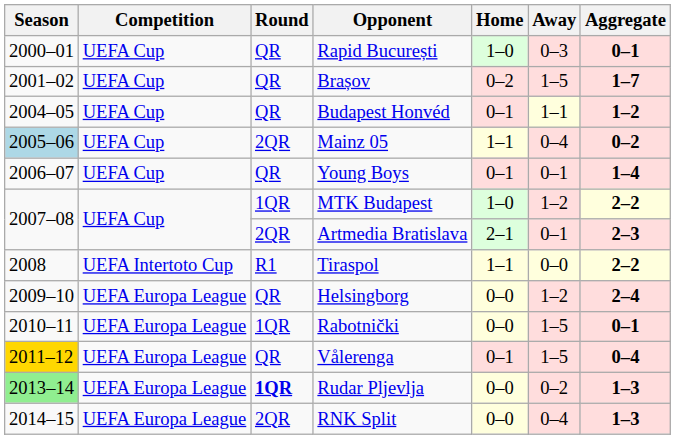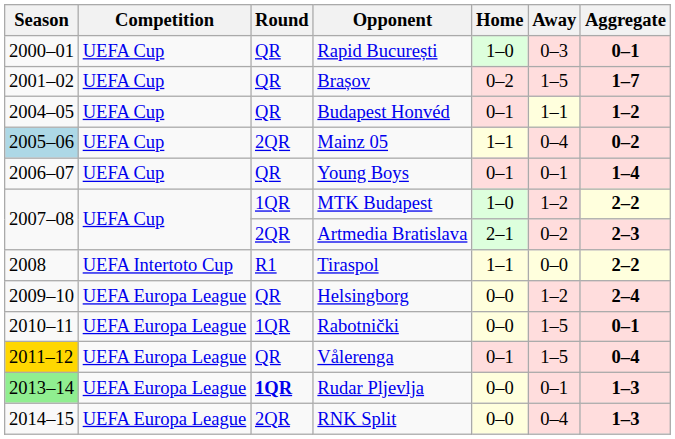 <table class="wikitable mw-collapsible mw-collapsed"  style="font-size:90%; text-align:left;">
 <tr>
 <th>Season</th>
 <th>Competition</th>
 <th>Round</th>
 <th>Opponent</th>
 <th>Home</th>
 <th>Away</th>
 <th>Aggregate</th>
 </tr>
 <tr>
 <td rowspan="1">2000–01</td>
 <td rowspan="1"><a href='#'>UEFA Cup</a></td>
 <td><a href='#'>QR</a></td>
 <td> <a href='#'>Rapid București</a></td>
 <td bgcolor="#ddffdd" style="text-align:center;">1–0</td>
 <td bgcolor="#ffdddd" style="text-align:center;">0–3</td>
 <td bgcolor="#ffdddd" style="text-align:center;"><strong>0–1</strong></td>
 </tr>
 <tr>
 <td rowspan="1">2001–02</td>
 <td rowspan="1"><a href='#'>UEFA Cup</a></td>
 <td><a href='#'>QR</a></td>
 <td> <a href='#'>Brașov</a></td>
 <td bgcolor="#ffdddd" style="text-align:center;">0–2</td>
 <td bgcolor="#ffdddd" style="text-align:center;">1–5</td>
 <td bgcolor="#ffdddd" style="text-align:center;"><strong>1–7</strong></td>
 </tr>
 <tr>
 <td rowspan="1">2004–05</td>
 <td rowspan="1"><a href='#'>UEFA Cup</a></td>
 <td><a href='#'>QR</a></td>
 <td> <a href='#'>Budapest Honvéd</a></td>
 <td bgcolor="#ffdddd" style="text-align:center;">0–1</td>
 <td bgcolor="#ffffdd" style="text-align:center;">1–1</td>
 <td bgcolor="#ffdddd" style="text-align:center;"><strong>1–2</strong></td>
 </tr>
 <tr>
 <td rowspan="1" style="background: lightblue;">2005–06</td>
 <td rowspan="1"><a href='#'>UEFA Cup</a></td>
 <td><a href='#'>2QR</a></td>
 <td> <a href='#'>Mainz 05</a></td>
 <td bgcolor="#ffffdd" style="text-align:center;">1–1</td>
 <td bgcolor="#ffdddd" style="text-align:center;">0–4</td>
 <td bgcolor="#ffdddd" style="text-align:center;"><strong>0–2</strong></td>
 </tr>
 <tr>
 <td rowspan="1">2006–07</td>
 <td rowspan="1"><a href='#'>UEFA Cup</a></td>
 <td><a href='#'>QR</a></td>
 <td> <a href='#'>Young Boys</a></td>
 <td bgcolor="#ffdddd" style="text-align:center;">0–1</td>
 <td bgcolor="#ffdddd" style="text-align:center;">0–1</td>
 <td bgcolor="#ffdddd" style="text-align:center;"><strong>1–4</strong></td>
 </tr>
 <tr>
 <td rowspan="2">2007–08</td>
 <td rowspan="2"><a href='#'>UEFA Cup</a></td>
 <td rowspan="1"><a href='#'>1QR</a></td>
 <td> <a href='#'>MTK Budapest</a></td>
 <td bgcolor="#ddffdd" style="text-align:center;">1–0</td>
 <td bgcolor="#ffdddd" style="text-align:center;">1–2</td>
 <td bgcolor="#ffffdd" style="text-align:center;"><strong>2–2</strong> </td>
 </tr>
 <tr>
 <td rowspan="1"><a href='#'>2QR</a></td>
 <td> <a href='#'>Artmedia Bratislava</a></td>
 <td bgcolor="#ddffdd" style="text-align:center;">2–1</td>
-<td bgcolor="#ffdddd" style="text-align:center;">0–1</td>
+<td bgcolor="#ffdddd" style="text-align:center;">0–2</td>
 <td bgcolor="#ffdddd" style="text-align:center;"><strong>2–3</strong></td>
 </tr>
 <tr>
 <td rowspan="1">2008</td>
 <td rowspan="1"><a href='#'>UEFA Intertoto Cup</a></td>
 <td><a href='#'>R1</a></td>
 <td> <a href='#'>Tiraspol</a></td>
 <td bgcolor="#ffffdd" style="text-align:center;">1–1</td>
 <td bgcolor="#ffffdd" style="text-align:center;">0–0</td>
 <td bgcolor="#ffffdd" style="text-align:center;"><strong>2–2</strong> </td>
 </tr>
 <tr>
 <td rowspan="1">2009–10</td>
 <td rowspan="1"><a href='#'>UEFA Europa League</a></td>
 <td><a href='#'>QR</a></td>
 <td> <a href='#'>Helsingborg</a></td>
 <td bgcolor="#ffffdd" style="text-align:center;">0–0</td>
 <td bgcolor="#ffdddd" style="text-align:center;">1–2</td>
 <td bgcolor="#ffdddd" style="text-align:center;"><strong>2–4</strong></td>
 </tr>
 <tr>
 <td rowspan="1">2010–11</td>
 <td rowspan="1"><a href='#'>UEFA Europa League</a></td>
 <td><a href='#'>1QR</a></td>
 <td> <a href='#'>Rabotnički</a></td>
 <td bgcolor="#ffffdd" style="text-align:center;">0–0</td>
 <td bgcolor="#ffdddd" style="text-align:center;">1–5</td>
 <td bgcolor="#ffdddd" style="text-align:center;"><strong>0–1</strong></td>
 </tr>
 <tr>
 <td rowspan="1" style="background: gold;">2011–12</td>
 <td rowspan="1"><a href='#'>UEFA Europa League</a></td>
 <td><a href='#'>QR</a></td>
 <td> <a href='#'>Vålerenga</a></td>
 <td bgcolor="#ffdddd" style="text-align:center;">0–1</td>
 <td bgcolor="#ffdddd" style="text-align:center;">1–5</td>
 <td bgcolor="#ffdddd" style="text-align:center;"><strong>0–4</strong></td>
 </tr>
 <tr>
 <td rowspan="1" style="background: lightgreen;">2013–14</td>
 <td rowspan="1"><a href='#'>UEFA Europa League</a></td>
 <td><strong><a href='#'>1QR</a></strong></td>
 <td> <a href='#'>Rudar Pljevlja</a></td>
 <td bgcolor="#ffffdd" style="text-align:center;">0–0</td>
-<td bgcolor="#ffdddd" style="text-align:center;">0–2</td>
+<td bgcolor="#ffdddd" style="text-align:center;">0–1</td>
 <td bgcolor="#ffdddd" style="text-align:center;"><strong>1–3</strong></td>
 </tr>
 <tr>
 <td rowspan="1">2014–15</td>
 <td rowspan="1"><a href='#'>UEFA Europa League</a></td>
 <td><a href='#'>2QR</a></td>
 <td> <a href='#'>RNK Split</a></td>
 <td bgcolor="#ffffdd" style="text-align:center;">0–0</td>
 <td bgcolor="#ffdddd" style="text-align:center;">0–4</td>
 <td bgcolor="#ffdddd" style="text-align:center;"><strong>1–3</strong></td>
 </tr>
 </table>
